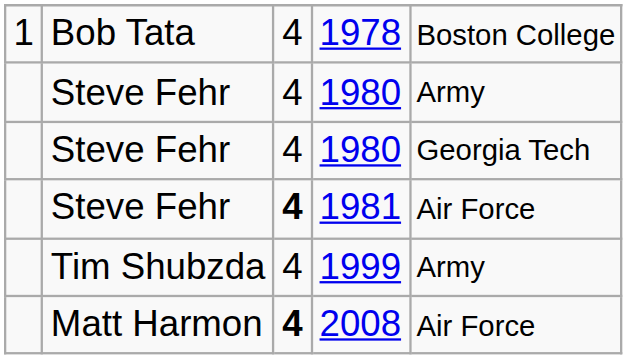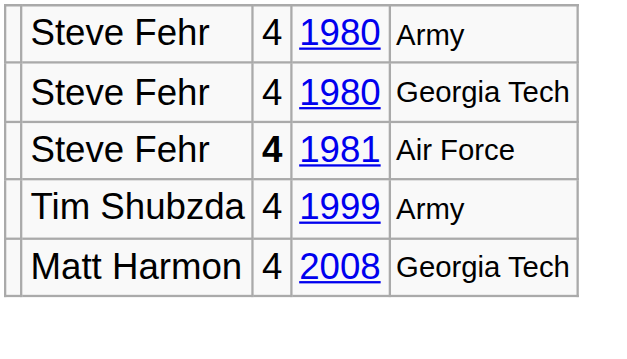 <table class="wikitable">
 <tr>
-</tr>
-<tr>
-<td>1</td>
-<td>Bob Tata</td>
-<td>4</td>
-<td><a href='#'>1978</a></td>
-<td style="font-size:80%;">Boston College</td>
 </tr>
 <tr>
 <td></td>
 <td>Steve Fehr</td>
 <td>4</td>
 <td><a href='#'>1980</a></td>
 <td style="font-size:80%;">Army</td>
 </tr>
 <tr>
 <td></td>
 <td>Steve Fehr</td>
 <td>4</td>
 <td><a href='#'>1980</a></td>
 <td style="font-size:80%;">Georgia Tech</td>
 </tr>
 <tr>
 <td></td>
 <td>Steve Fehr</td>
 <td><strong>4</strong></td>
 <td><a href='#'>1981</a></td>
 <td style="font-size:80%;">Air Force</td>
 </tr>
 <tr>
 <td></td>
 <td>Tim Shubzda</td>
 <td>4</td>
 <td><a href='#'>1999</a></td>
 <td style="font-size:80%;">Army</td>
 </tr>
 <tr>
 <td></td>
 <td>Matt Harmon</td>
-<td><strong>4</strong></td>
+<td>4</td>
 <td><a href='#'>2008</a></td>
-<td style="font-size:80%;">Air Force</td>
+<td style="font-size:80%;">Georgia Tech</td>
 </tr>
 </table>
